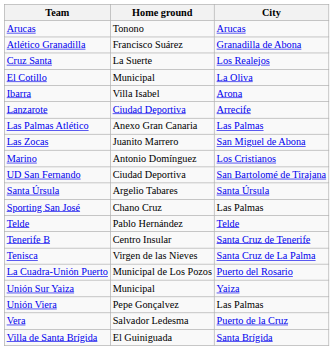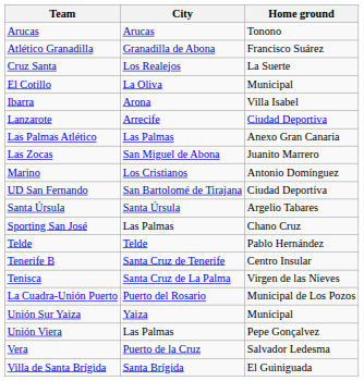 <table class="wikitable sortable">
 <tr>
 <th>Team</th>
+<th>City</th>
 <th>Home ground</th>
-<th>City</th>
 </tr>
 <tr>
 <td><a href='#'>Arucas</a></td>
+<td><a href='#'>Arucas</a></td>
 <td>Tonono</td>
-<td><a href='#'>Arucas</a></td>
 </tr>
 <tr>
 <td><a href='#'>Atlético Granadilla</a></td>
+<td><a href='#'>Granadilla de Abona</a></td>
 <td>Francisco Suárez</td>
-<td><a href='#'>Granadilla de Abona</a></td>
 </tr>
 <tr>
 <td><a href='#'>Cruz Santa</a></td>
+<td><a href='#'>Los Realejos</a></td>
 <td>La Suerte</td>
-<td><a href='#'>Los Realejos</a></td>
 </tr>
 <tr>
 <td><a href='#'>El Cotillo</a></td>
+<td><a href='#'>La Oliva</a></td>
 <td>Municipal</td>
-<td><a href='#'>La Oliva</a></td>
 </tr>
 <tr>
 <td><a href='#'>Ibarra</a></td>
+<td><a href='#'>Arona</a></td>
 <td>Villa Isabel</td>
-<td><a href='#'>Arona</a></td>
 </tr>
 <tr>
 <td><a href='#'>Lanzarote</a></td>
+<td><a href='#'>Arrecife</a></td>
 <td><a href='#'>Ciudad Deportiva</a></td>
-<td><a href='#'>Arrecife</a></td>
 </tr>
 <tr>
 <td><a href='#'>Las Palmas Atlético</a></td>
+<td><a href='#'>Las Palmas</a></td>
 <td>Anexo Gran Canaria</td>
-<td><a href='#'>Las Palmas</a></td>
 </tr>
 <tr>
 <td><a href='#'>Las Zocas</a></td>
+<td><a href='#'>San Miguel de Abona</a></td>
 <td>Juanito Marrero</td>
-<td><a href='#'>San Miguel de Abona</a></td>
 </tr>
 <tr>
 <td><a href='#'>Marino</a></td>
+<td><a href='#'>Los Cristianos</a></td>
 <td>Antonio Domínguez</td>
-<td><a href='#'>Los Cristianos</a></td>
 </tr>
 <tr>
 <td><a href='#'>UD San Fernando</a></td>
+<td><a href='#'>San Bartolomé de Tirajana</a></td>
 <td>Ciudad Deportiva</td>
-<td><a href='#'>San Bartolomé de Tirajana</a></td>
 </tr>
 <tr>
 <td><a href='#'>Santa Úrsula</a></td>
+<td><a href='#'>Santa Úrsula</a></td>
 <td>Argelio Tabares</td>
-<td><a href='#'>Santa Úrsula</a></td>
 </tr>
 <tr>
 <td><a href='#'>Sporting San José</a></td>
+<td>Las Palmas</td>
 <td>Chano Cruz</td>
-<td>Las Palmas</td>
 </tr>
 <tr>
 <td><a href='#'>Telde</a></td>
+<td><a href='#'>Telde</a></td>
 <td>Pablo Hernández</td>
-<td><a href='#'>Telde</a></td>
 </tr>
 <tr>
 <td><a href='#'>Tenerife B</a></td>
+<td><a href='#'>Santa Cruz de Tenerife</a></td>
 <td>Centro Insular</td>
-<td><a href='#'>Santa Cruz de Tenerife</a></td>
 </tr>
 <tr>
 <td><a href='#'>Tenisca</a></td>
+<td><a href='#'>Santa Cruz de La Palma</a></td>
 <td>Virgen de las Nieves</td>
-<td><a href='#'>Santa Cruz de La Palma</a></td>
 </tr>
 <tr>
 <td><a href='#'>La Cuadra-Unión Puerto</a></td>
+<td><a href='#'>Puerto del Rosario</a></td>
 <td>Municipal de Los Pozos</td>
-<td><a href='#'>Puerto del Rosario</a></td>
 </tr>
 <tr>
 <td><a href='#'>Unión Sur Yaiza</a></td>
+<td><a href='#'>Yaiza</a></td>
 <td>Municipal</td>
-<td><a href='#'>Yaiza</a></td>
 </tr>
 <tr>
 <td><a href='#'>Unión Viera</a></td>
+<td>Las Palmas</td>
 <td>Pepe Gonçalvez</td>
-<td>Las Palmas</td>
 </tr>
 <tr>
 <td><a href='#'>Vera</a></td>
+<td><a href='#'>Puerto de la Cruz</a></td>
 <td>Salvador Ledesma</td>
-<td><a href='#'>Puerto de la Cruz</a></td>
 </tr>
 <tr>
 <td><a href='#'>Villa de Santa Brígida</a></td>
+<td><a href='#'>Santa Brígida</a></td>
 <td>El Guiniguada</td>
-<td><a href='#'>Santa Brígida</a></td>
 </tr>
 </table>
